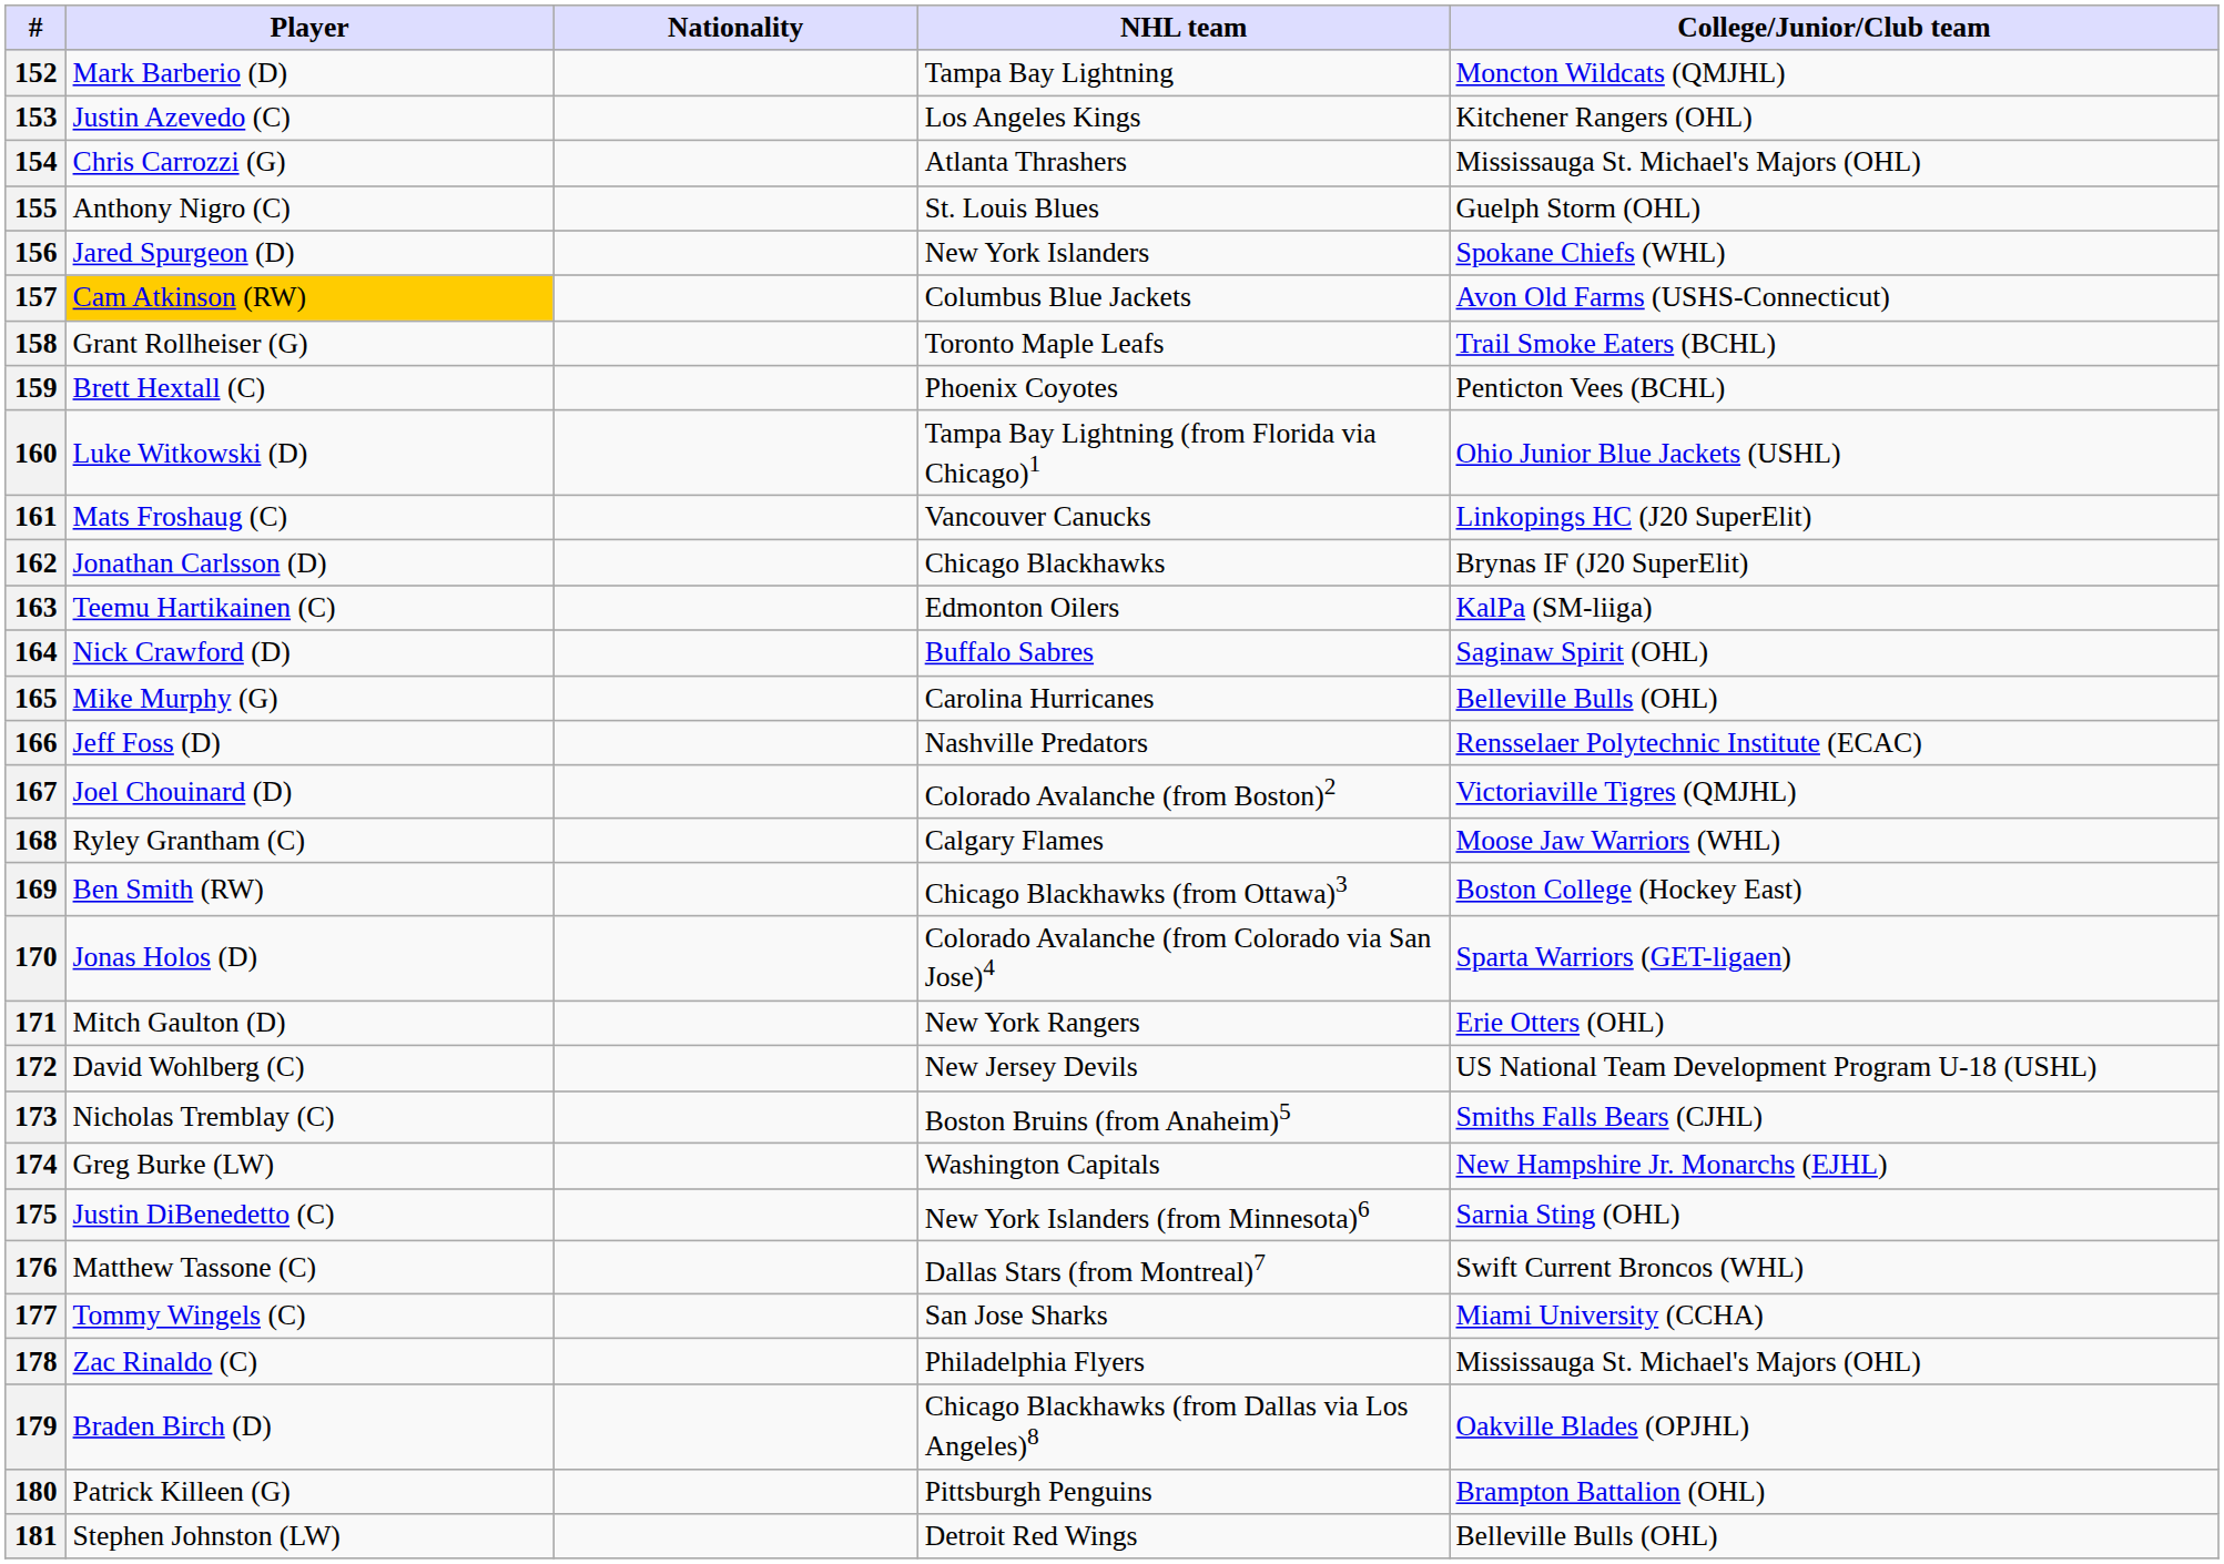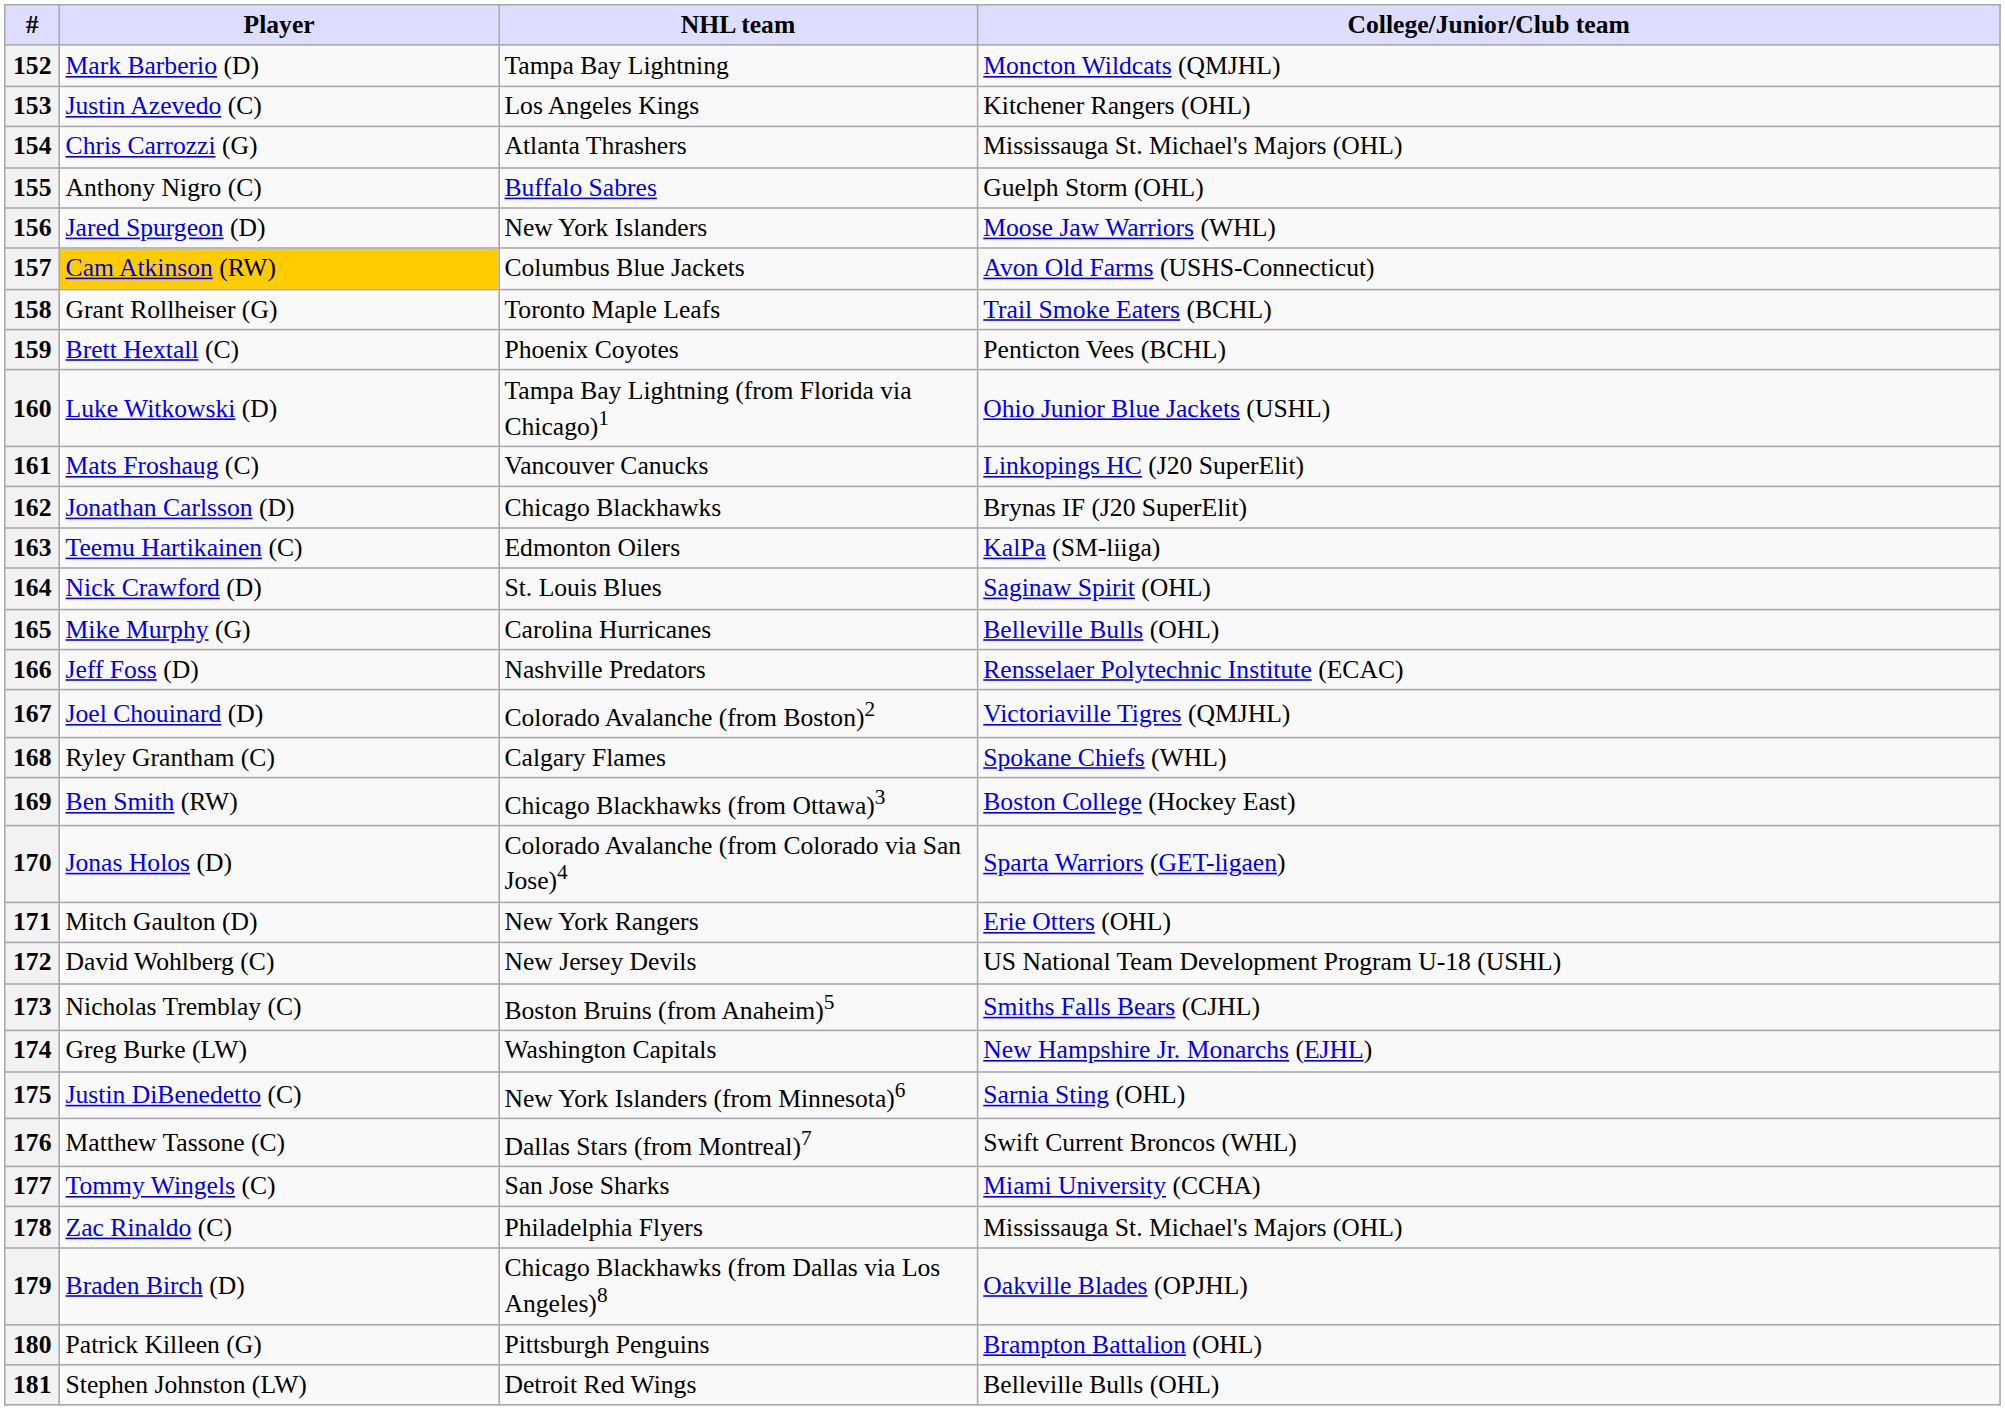 <table class="wikitable sortable">
 <tr>
 <th style="background:#ddf; width:2.75%;">#</th>
 <th style="background:#ddf; width:22.0%;">Player</th>
-<th style="background:#ddf; width:16.5%;">Nationality</th>
 <th style="background:#ddf; width:24.0%;">NHL team</th>
 <th style="background:#ddf; width:100.0%;">College/Junior/Club team</th>
 </tr>
 <tr>
 <th>152</th>
 <td><a href='#'>Mark Barberio</a> (D)</td>
-<td></td>
 <td>Tampa Bay Lightning</td>
 <td><a href='#'>Moncton Wildcats</a> (QMJHL)</td>
 </tr>
 <tr>
 <th>153</th>
 <td><a href='#'>Justin Azevedo</a> (C)</td>
-<td></td>
 <td>Los Angeles Kings</td>
 <td>Kitchener Rangers (OHL)</td>
 </tr>
 <tr>
 <th>154</th>
 <td><a href='#'>Chris Carrozzi</a> (G)</td>
-<td></td>
 <td>Atlanta Thrashers</td>
 <td>Mississauga St. Michael's Majors (OHL)</td>
 </tr>
 <tr>
 <th>155</th>
 <td>Anthony Nigro (C)</td>
-<td></td>
-<td>St. Louis Blues</td>
+<td><a href='#'>Buffalo Sabres</a></td>
 <td>Guelph Storm (OHL)</td>
 </tr>
 <tr>
 <th>156</th>
 <td><a href='#'>Jared Spurgeon</a> (D)</td>
-<td></td>
 <td>New York Islanders</td>
-<td><a href='#'>Spokane Chiefs</a> (WHL)</td>
+<td><a href='#'>Moose Jaw Warriors</a> (WHL)</td>
 </tr>
 <tr>
 <th>157</th>
 <td bgcolor="#FFCC00"><a href='#'>Cam Atkinson</a> (RW)</td>
-<td></td>
 <td>Columbus Blue Jackets</td>
 <td><a href='#'>Avon Old Farms</a> (USHS-Connecticut)</td>
 </tr>
 <tr>
 <th>158</th>
 <td>Grant Rollheiser (G)</td>
-<td></td>
 <td>Toronto Maple Leafs</td>
 <td><a href='#'>Trail Smoke Eaters</a> (BCHL)</td>
 </tr>
 <tr>
 <th>159</th>
 <td><a href='#'>Brett Hextall</a> (C)</td>
-<td></td>
 <td>Phoenix Coyotes</td>
 <td>Penticton Vees (BCHL)</td>
 </tr>
 <tr>
 <th>160</th>
 <td><a href='#'>Luke Witkowski</a> (D)</td>
-<td></td>
 <td>Tampa Bay Lightning (from Florida via Chicago)<sup>1</sup></td>
 <td><a href='#'>Ohio Junior Blue Jackets</a> (USHL)</td>
 </tr>
 <tr>
 <th>161</th>
 <td><a href='#'>Mats Froshaug</a> (C)</td>
-<td></td>
 <td>Vancouver Canucks</td>
 <td><a href='#'>Linkopings HC</a> (J20 SuperElit)</td>
 </tr>
 <tr>
 <th>162</th>
 <td><a href='#'>Jonathan Carlsson</a> (D)</td>
-<td></td>
 <td>Chicago Blackhawks</td>
 <td>Brynas IF (J20 SuperElit)</td>
 </tr>
 <tr>
 <th>163</th>
 <td><a href='#'>Teemu Hartikainen</a> (C)</td>
-<td></td>
 <td>Edmonton Oilers</td>
 <td><a href='#'>KalPa</a> (SM-liiga)</td>
 </tr>
 <tr>
 <th>164</th>
 <td><a href='#'>Nick Crawford</a> (D)</td>
-<td></td>
-<td><a href='#'>Buffalo Sabres</a></td>
+<td>St. Louis Blues</td>
 <td><a href='#'>Saginaw Spirit</a> (OHL)</td>
 </tr>
 <tr>
 <th>165</th>
 <td><a href='#'>Mike Murphy</a> (G)</td>
-<td></td>
 <td>Carolina Hurricanes</td>
 <td><a href='#'>Belleville Bulls</a> (OHL)</td>
 </tr>
 <tr>
 <th>166</th>
 <td><a href='#'>Jeff Foss</a> (D)</td>
-<td></td>
 <td>Nashville Predators</td>
 <td><a href='#'>Rensselaer Polytechnic Institute</a> (ECAC)</td>
 </tr>
 <tr>
 <th>167</th>
 <td><a href='#'>Joel Chouinard</a> (D)</td>
-<td></td>
 <td>Colorado Avalanche (from Boston)<sup>2</sup></td>
 <td><a href='#'>Victoriaville Tigres</a> (QMJHL)</td>
 </tr>
 <tr>
 <th>168</th>
 <td>Ryley Grantham (C)</td>
-<td></td>
 <td>Calgary Flames</td>
-<td><a href='#'>Moose Jaw Warriors</a> (WHL)</td>
+<td><a href='#'>Spokane Chiefs</a> (WHL)</td>
 </tr>
 <tr>
 <th>169</th>
 <td><a href='#'>Ben Smith</a> (RW)</td>
-<td></td>
 <td>Chicago Blackhawks (from Ottawa)<sup>3</sup></td>
 <td><a href='#'>Boston College</a> (Hockey East)</td>
 </tr>
 <tr>
 <th>170</th>
 <td><a href='#'>Jonas Holos</a> (D)</td>
-<td></td>
 <td>Colorado Avalanche (from Colorado via San Jose)<sup>4</sup></td>
 <td><a href='#'>Sparta Warriors</a> (<a href='#'>GET-ligaen</a>)</td>
 </tr>
 <tr>
 <th>171</th>
 <td>Mitch Gaulton (D)</td>
-<td></td>
 <td>New York Rangers</td>
 <td><a href='#'>Erie Otters</a> (OHL)</td>
 </tr>
 <tr>
 <th>172</th>
 <td>David Wohlberg (C)</td>
-<td></td>
 <td>New Jersey Devils</td>
 <td>US National Team Development Program U-18 (USHL)</td>
 </tr>
 <tr>
 <th>173</th>
 <td>Nicholas Tremblay (C)</td>
-<td></td>
 <td>Boston Bruins (from Anaheim)<sup>5</sup></td>
 <td><a href='#'>Smiths Falls Bears</a> (CJHL)</td>
 </tr>
 <tr>
 <th>174</th>
 <td>Greg Burke (LW)</td>
-<td></td>
 <td>Washington Capitals</td>
 <td><a href='#'>New Hampshire Jr. Monarchs</a> (<a href='#'>EJHL</a>)</td>
 </tr>
 <tr>
 <th>175</th>
 <td><a href='#'>Justin DiBenedetto</a> (C)</td>
-<td></td>
 <td>New York Islanders (from Minnesota)<sup>6</sup></td>
 <td><a href='#'>Sarnia Sting</a> (OHL)</td>
 </tr>
 <tr>
 <th>176</th>
 <td>Matthew Tassone (C)</td>
-<td></td>
 <td>Dallas Stars (from Montreal)<sup>7</sup></td>
 <td>Swift Current Broncos (WHL)</td>
 </tr>
 <tr>
 <th>177</th>
 <td><a href='#'>Tommy Wingels</a> (C)</td>
-<td></td>
 <td>San Jose Sharks</td>
 <td><a href='#'>Miami University</a> (CCHA)</td>
 </tr>
 <tr>
 <th>178</th>
 <td><a href='#'>Zac Rinaldo</a> (C)</td>
-<td></td>
 <td>Philadelphia Flyers</td>
 <td>Mississauga St. Michael's Majors (OHL)</td>
 </tr>
 <tr>
 <th>179</th>
 <td><a href='#'>Braden Birch</a> (D)</td>
-<td></td>
 <td>Chicago Blackhawks (from Dallas via Los Angeles)<sup>8</sup></td>
 <td><a href='#'>Oakville Blades</a> (OPJHL)</td>
 </tr>
 <tr>
 <th>180</th>
 <td>Patrick Killeen (G)</td>
-<td></td>
 <td>Pittsburgh Penguins</td>
 <td><a href='#'>Brampton Battalion</a> (OHL)</td>
 </tr>
 <tr>
 <th>181</th>
 <td>Stephen Johnston (LW)</td>
-<td></td>
 <td>Detroit Red Wings</td>
 <td>Belleville Bulls (OHL)</td>
 </tr>
 </table>
